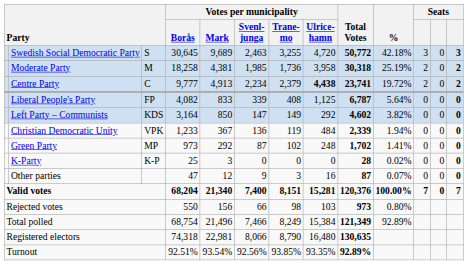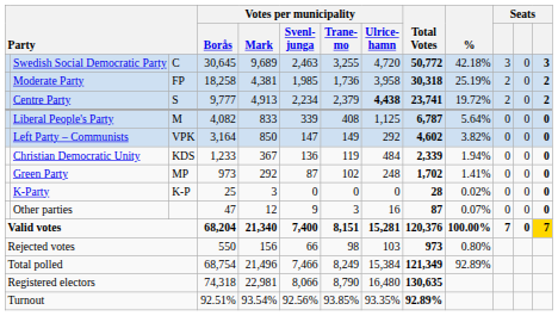 <table class="wikitable" border="1" style="text-align:right;">
 <tr>
 <th style="text-align:left;" valign=bottom rowspan=2 colspan=3>Party</th>
 <th colspan=5>Votes per municipality</th>
 <th align=center valign=bottom rowspan=2 width="50">Total Votes</th>
 <th align=center valign=bottom rowspan=2 width="50">%</th>
 <th colspan=3>Seats</th>
 </tr>
 <tr>
 <th align=center valign=bottom width="50"><a href='#'>Borås</a></th>
 <th align=center valign=bottom width="50"><a href='#'>Mark</a></th>
 <th align=center valign=bottom width="50"><a href='#'>Svenl- junga</a></th>
 <th align=center valign=bottom width="50"><a href='#'>Trane- mo</a></th>
 <th align=center valign=bottom width="50"><a href='#'>Ulrice- hamn</a></th>
 <th align=center valign=bottom width="20"><small></small></th>
 <th align=center valign=bottom width="20"><small><a href='#'></a></small></th>
 <th align=center valign=bottom width="20"><small></small></th>
 </tr>
 <tr style="background:#CEE0F2;">
 <td></td>
 <td align=left style="white-space: nowrap;"><a href='#'>Swedish Social Democratic Party</a></td>
-<td align=left>S</td>
+<td align=left>C</td>
 <td>30,645</td>
 <td>9,689</td>
 <td>2,463</td>
 <td>3,255</td>
 <td>4,720</td>
 <td><strong>50,772</strong></td>
 <td>42.18%</td>
 <td>3</td>
 <td>0</td>
 <td><strong>3</strong></td>
 </tr>
 <tr style="background:#CEE0F2;">
 <td></td>
 <td align=left><a href='#'>Moderate Party</a></td>
-<td align=left>M</td>
+<td align=left>FP</td>
 <td>18,258</td>
 <td>4,381</td>
 <td>1,985</td>
 <td>1,736</td>
 <td>3,958</td>
 <td><strong>30,318</strong></td>
 <td>25.19%</td>
 <td>2</td>
 <td>0</td>
 <td><strong>2</strong></td>
 </tr>
 <tr style="background:#CEE0F2;">
 <td></td>
 <td align=left><a href='#'>Centre Party</a></td>
-<td align=left>C</td>
+<td align=left>S</td>
 <td>9,777</td>
 <td>4,913</td>
 <td>2,234</td>
 <td>2,379</td>
 <td><strong>4,438</strong></td>
 <td><strong>23,741</strong></td>
 <td>19.72%</td>
 <td>2</td>
 <td>0</td>
 <td><strong>2</strong></td>
 </tr>
 <tr style="background:#CEE0F2; border-top:3px solid darkgray;">
 <td></td>
 <td align=left><a href='#'>Liberal People's Party</a></td>
-<td align=left>FP</td>
+<td align=left>M</td>
 <td>4,082</td>
 <td>833</td>
 <td>339</td>
 <td>408</td>
 <td>1,125</td>
 <td><strong>6,787</strong></td>
 <td>5.64%</td>
 <td>0</td>
 <td>0</td>
 <td><strong>0</strong></td>
 </tr>
 <tr style="background:#CEE0F2;">
 <td></td>
 <td align=left><a href='#'>Left Party – Communists</a></td>
-<td align=left>KDS</td>
+<td align=left>VPK</td>
 <td>3,164</td>
 <td>850</td>
 <td>147</td>
 <td>149</td>
 <td>292</td>
 <td><strong>4,602</strong></td>
 <td>3.82%</td>
 <td>0</td>
 <td>0</td>
 <td><strong>0</strong></td>
 </tr>
 <tr>
 <td></td>
 <td align=left><a href='#'>Christian Democratic Unity</a></td>
-<td align=left>VPK</td>
+<td align=left>KDS</td>
 <td>1,233</td>
 <td>367</td>
 <td>136</td>
 <td>119</td>
 <td>484</td>
 <td><strong>2,339</strong></td>
 <td>1.94%</td>
 <td>0</td>
 <td>0</td>
 <td><strong>0</strong></td>
 </tr>
 <tr>
 <td></td>
 <td align=left><a href='#'>Green Party</a></td>
 <td align=left>MP</td>
 <td>973</td>
 <td>292</td>
 <td>87</td>
 <td>102</td>
 <td>248</td>
 <td><strong>1,702</strong></td>
 <td>1.41%</td>
 <td>0</td>
 <td>0</td>
 <td><strong>0</strong></td>
 </tr>
 <tr>
 <td></td>
 <td align=left><a href='#'>K-Party</a></td>
 <td align=left>K-P</td>
 <td>25</td>
 <td>3</td>
 <td>0</td>
 <td>0</td>
 <td>0</td>
 <td><strong>28</strong></td>
 <td>0.02%</td>
 <td>0</td>
 <td>0</td>
 <td><strong>0</strong></td>
 </tr>
 <tr>
 <td></td>
 <td align=left>Other parties</td>
 <td></td>
 <td>47</td>
 <td>12</td>
 <td>9</td>
 <td>3</td>
 <td>16</td>
 <td><strong>87</strong></td>
 <td>0.07%</td>
 <td>0</td>
 <td>0</td>
 <td><strong>0</strong></td>
 </tr>
 <tr style="font-weight:bold">
 <td align=left colspan=3>Valid votes</td>
 <td>68,204</td>
 <td>21,340</td>
 <td>7,400</td>
 <td>8,151</td>
 <td>15,281</td>
 <td>120,376</td>
 <td>100.00%</td>
 <td>7</td>
 <td>0</td>
-<td>7</td>
+<td style="background: gold;">7</td>
 </tr>
 <tr>
 <td align=left colspan=3>Rejected votes</td>
 <td>550</td>
 <td>156</td>
 <td>66</td>
 <td>98</td>
 <td>103</td>
 <td><strong>973</strong></td>
 <td>0.80%</td>
 <td></td>
 <td></td>
 <td></td>
 </tr>
 <tr>
 <td align=left colspan=3>Total polled</td>
 <td>68,754</td>
 <td>21,496</td>
 <td>7,466</td>
 <td>8,249</td>
 <td>15,384</td>
 <td><strong>121,349</strong></td>
 <td>92.89%</td>
 <td></td>
 <td></td>
 <td></td>
 </tr>
 <tr>
 <td align=left colspan=3>Registered electors</td>
 <td>74,318</td>
 <td>22,981</td>
 <td>8,066</td>
 <td>8,790</td>
 <td>16,480</td>
 <td><strong>130,635</strong></td>
 <td></td>
 <td></td>
 <td></td>
 <td></td>
 </tr>
 <tr>
 <td align=left colspan=3>Turnout</td>
 <td>92.51%</td>
 <td>93.54%</td>
 <td>92.56%</td>
 <td>93.85%</td>
 <td>93.35%</td>
 <td><strong>92.89%</strong></td>
 <td></td>
 <td></td>
 <td></td>
 <td></td>
 </tr>
 </table>
